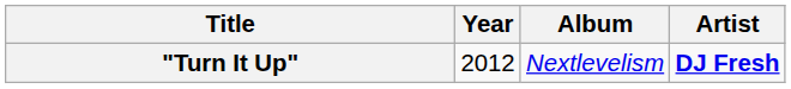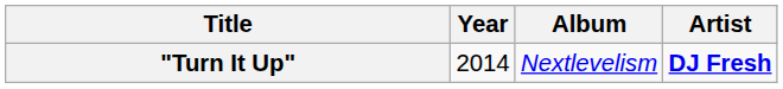 <table class="wikitable plainrowheaders">
 <tr>
 <th scope="col" style="width:18em;">Title</th>
 <th scope="col" style="width:1em;">Year</th>
 <th scope="col">Album</th>
 <th scope="col">Artist</th>
 </tr>
 <tr>
 <th scope="row">"Turn It Up"</th>
-<td>2012</td>
+<td>2014</td>
 <td><em><a href='#'>Nextlevelism</a></em></td>
 <td><strong><a href='#'>DJ Fresh</a></strong></td>
 </tr>
 </table>
